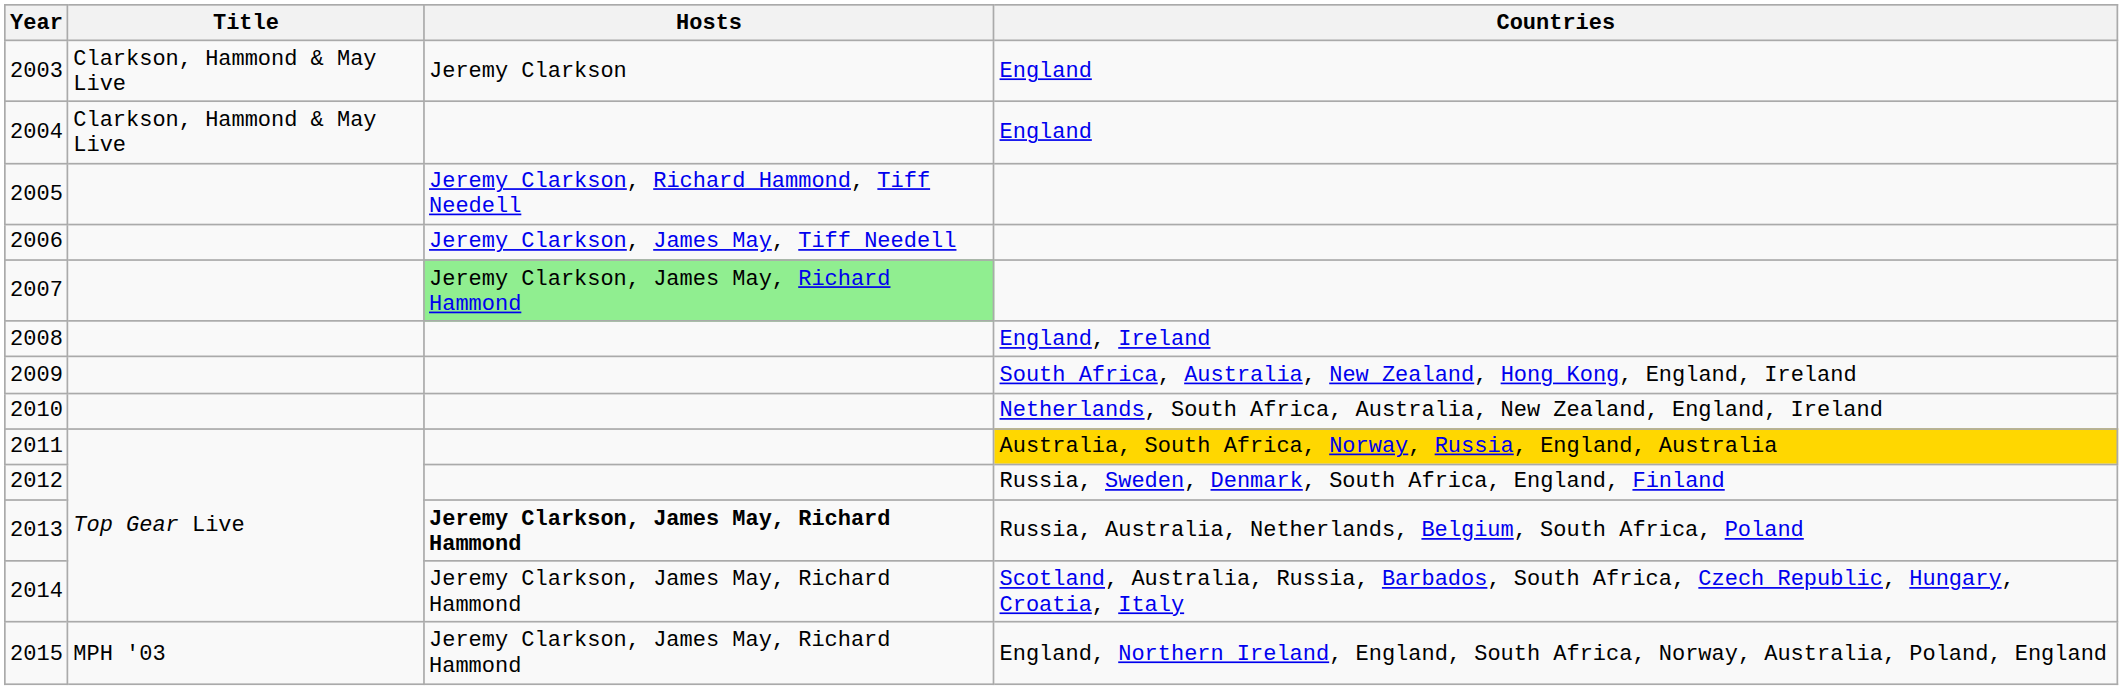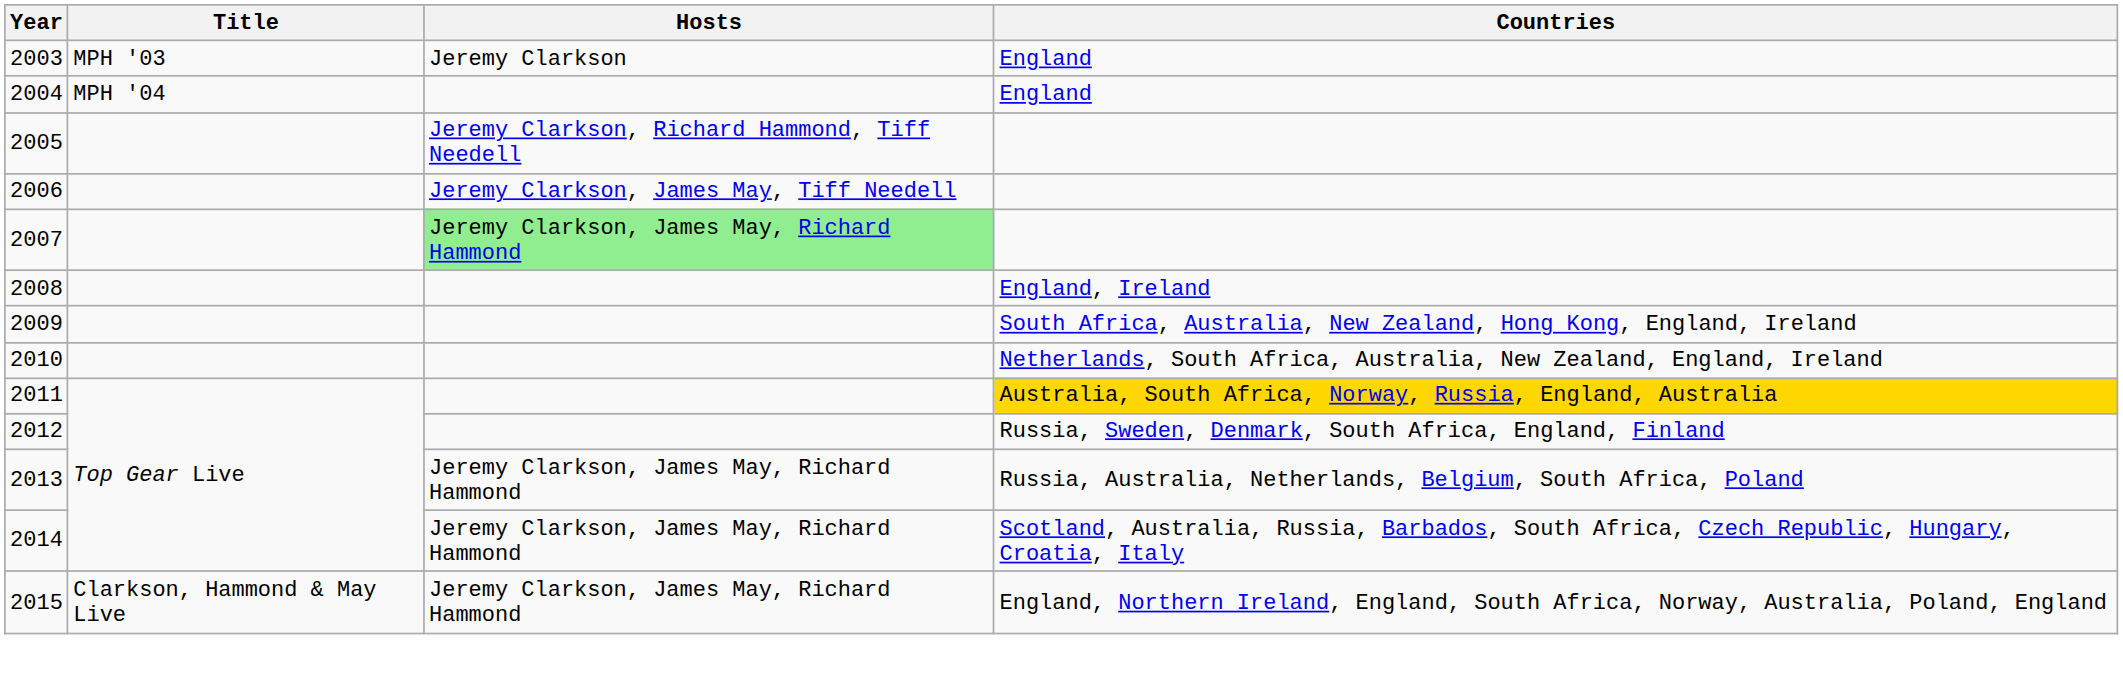 <table class="wikitable">
 <tr>
 <th>Year</th>
 <th>Title</th>
 <th>Hosts</th>
 <th>Countries</th>
 </tr>
 <tr>
 <td>2003</td>
-<td>Clarkson, Hammond & May Live</td>
+<td>MPH '03</td>
 <td>Jeremy Clarkson</td>
 <td><a href='#'>England</a></td>
 </tr>
 <tr>
 <td>2004</td>
-<td>Clarkson, Hammond & May Live</td>
+<td>MPH '04</td>
 <td></td>
 <td><a href='#'>England</a></td>
 </tr>
 <tr>
 <td>2005</td>
 <td></td>
 <td><a href='#'>Jeremy Clarkson</a>, <a href='#'>Richard Hammond</a>, <a href='#'>Tiff Needell</a></td>
 <td></td>
 </tr>
 <tr>
 <td>2006</td>
 <td></td>
 <td><a href='#'>Jeremy Clarkson</a>, <a href='#'>James May</a>, <a href='#'>Tiff Needell</a></td>
 <td></td>
 </tr>
 <tr>
 <td>2007</td>
 <td></td>
 <td style="background: lightgreen;">Jeremy Clarkson, James May, <a href='#'>Richard Hammond</a></td>
 <td></td>
 </tr>
 <tr>
 <td>2008</td>
 <td></td>
 <td></td>
 <td><a href='#'>England</a>, <a href='#'>Ireland</a></td>
 </tr>
 <tr>
 <td>2009</td>
 <td></td>
 <td></td>
 <td><a href='#'>South Africa</a>, <a href='#'>Australia</a>, <a href='#'>New Zealand</a>, <a href='#'>Hong Kong</a>, England, Ireland</td>
 </tr>
 <tr>
 <td>2010</td>
 <td></td>
 <td></td>
 <td><a href='#'>Netherlands</a>, South Africa, Australia, New Zealand, England, Ireland</td>
 </tr>
 <tr>
 <td>2011</td>
 <td rowspan="4"><em>Top Gear</em> Live</td>
 <td></td>
 <td style="background: gold;">Australia, South Africa, <a href='#'>Norway</a>, <a href='#'>Russia</a>, England, Australia</td>
 </tr>
 <tr>
 <td>2012</td>
 <td></td>
 <td>Russia, <a href='#'>Sweden</a>, <a href='#'>Denmark</a>, South Africa, England, <a href='#'>Finland</a></td>
 </tr>
 <tr>
 <td>2013</td>
-<td><strong>Jeremy Clarkson, James May, Richard Hammond</strong></td>
+<td>Jeremy Clarkson, James May, Richard Hammond</td>
 <td>Russia, Australia, Netherlands, <a href='#'>Belgium</a>, South Africa, <a href='#'>Poland</a></td>
 </tr>
 <tr>
 <td>2014</td>
 <td>Jeremy Clarkson, James May, Richard Hammond</td>
 <td><a href='#'>Scotland</a>, Australia, Russia, <a href='#'>Barbados</a>, South Africa, <a href='#'>Czech Republic</a>, <a href='#'>Hungary</a>, <a href='#'>Croatia</a>, <a href='#'>Italy</a></td>
 </tr>
 <tr>
 <td>2015</td>
-<td>MPH '03</td>
+<td>Clarkson, Hammond & May Live</td>
 <td>Jeremy Clarkson, James May, Richard Hammond</td>
 <td>England, <a href='#'>Northern Ireland</a>, England, South Africa, Norway, Australia, Poland, England</td>
 </tr>
 </table>
